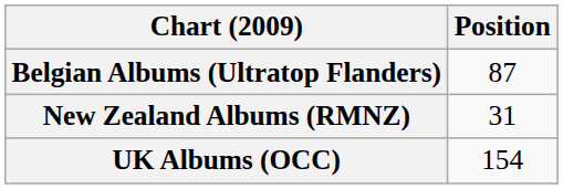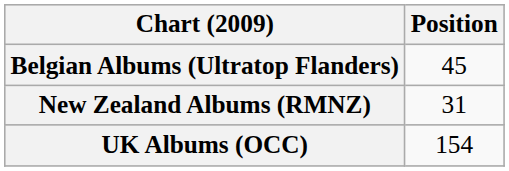 <table class="wikitable sortable plainrowheaders" style="text-align:center">
 <tr>
 <th scope="col">Chart (2009)</th>
 <th scope="col">Position</th>
 </tr>
 <tr>
 <th scope="row">Belgian Albums (Ultratop Flanders)</th>
-<td>87</td>
+<td>45</td>
 </tr>
 <tr>
 <th scope="row">New Zealand Albums (RMNZ)</th>
 <td>31</td>
 </tr>
 <tr>
 <th scope="row">UK Albums (OCC)</th>
 <td>154</td>
 </tr>
 </table>
